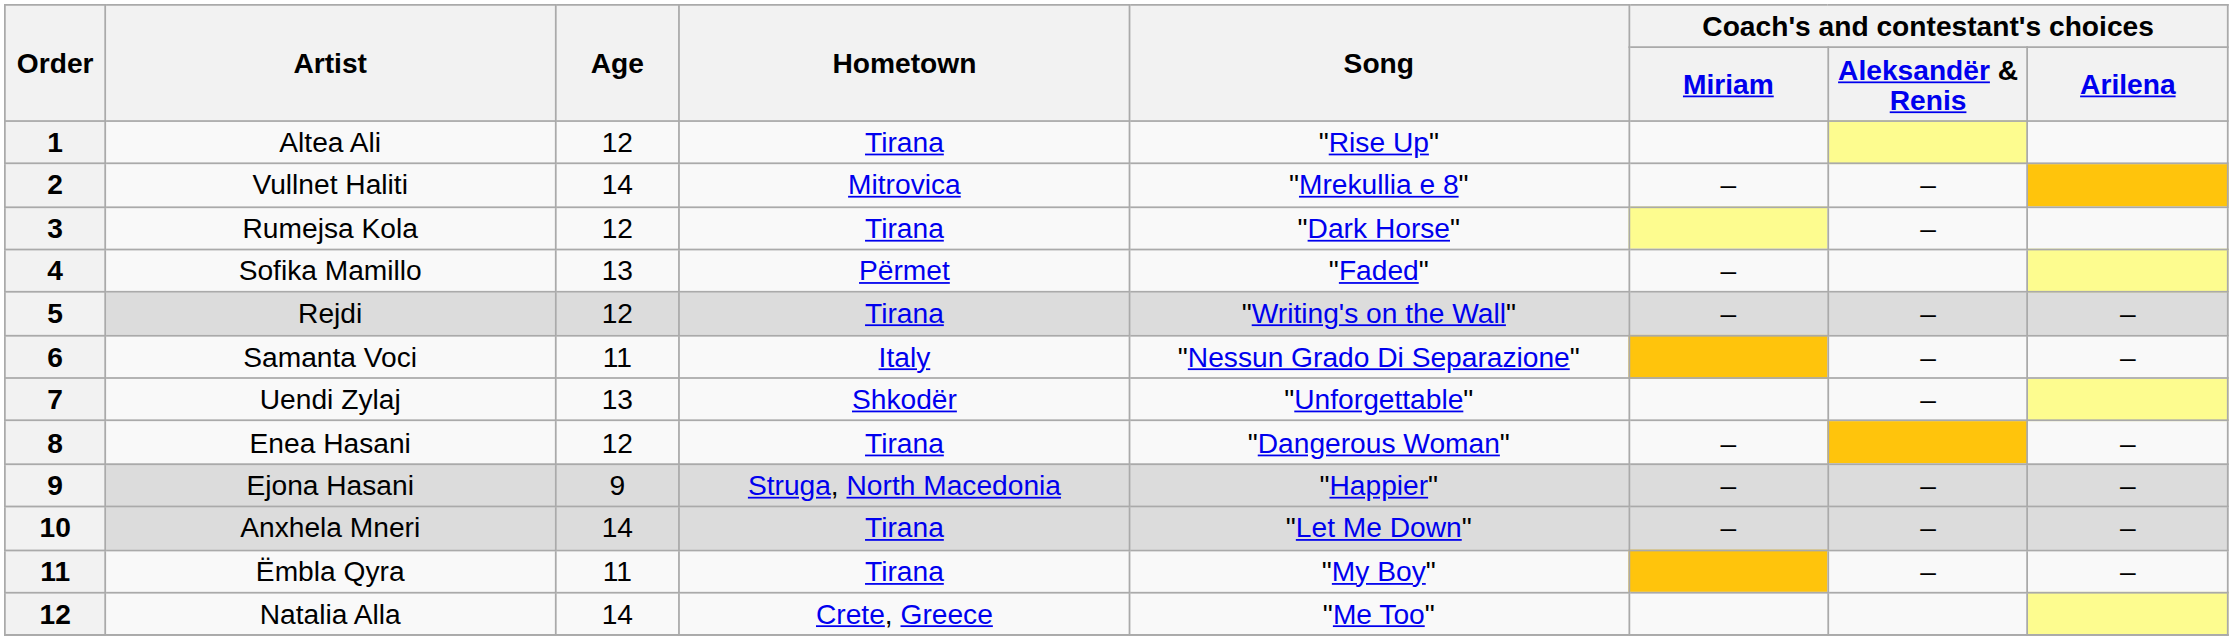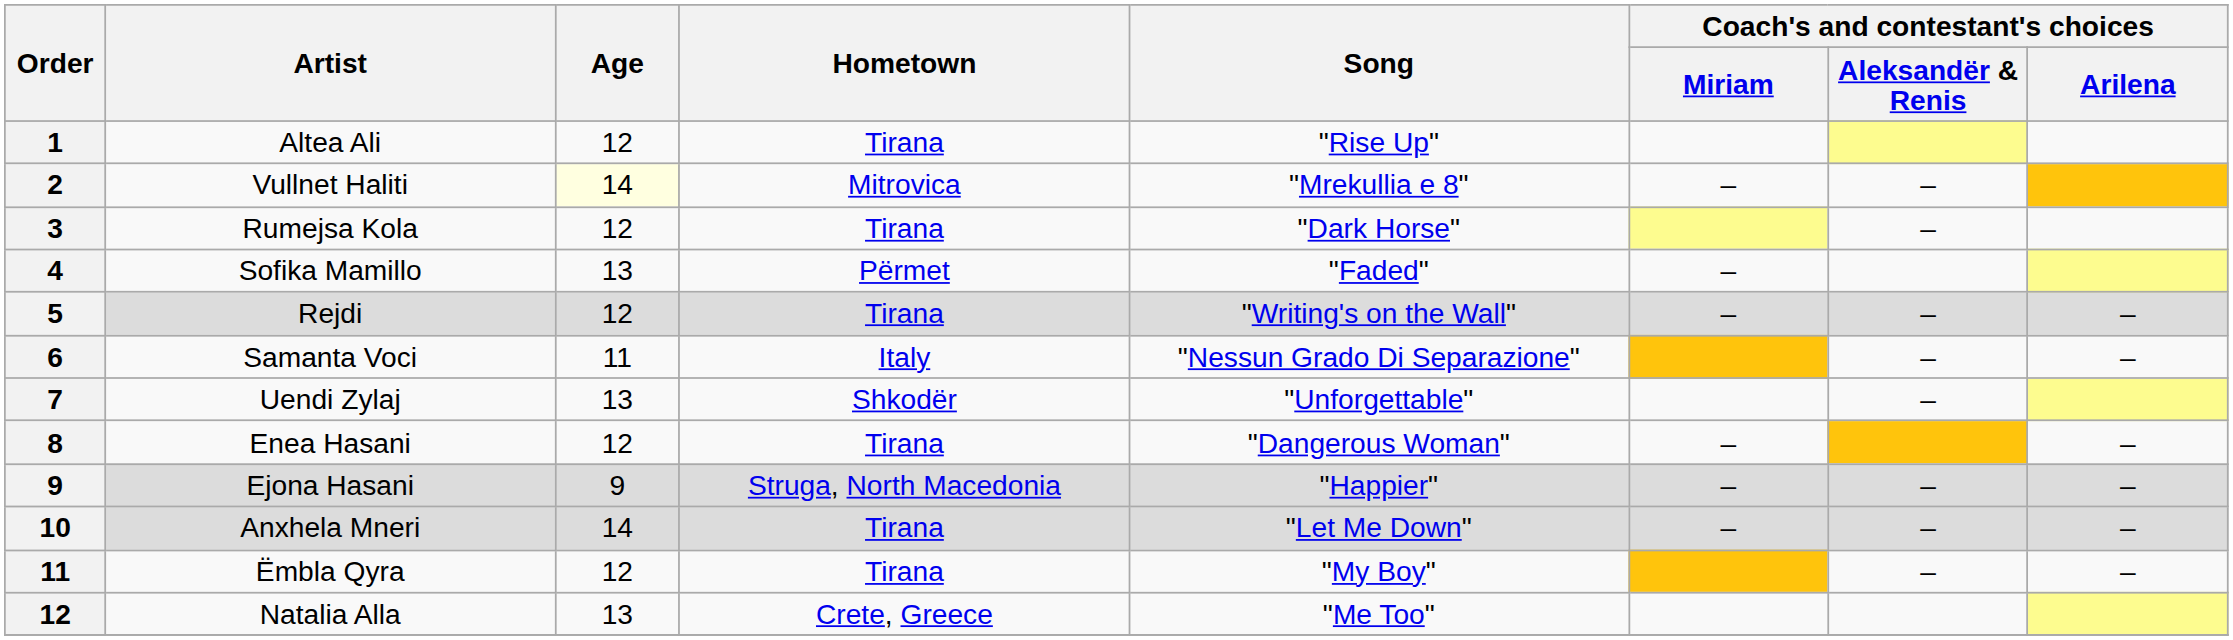 <table class="wikitable" style="text-align:center; line-height:17px; width:100%;">
 <tr>
 <th scope="col" rowspan=2 width="04%">Order</th>
 <th scope="col" rowspan=2 width="18%">Artist</th>
 <th scope="col" rowspan=2 width="05%">Age</th>
 <th scope="col" rowspan=2 width="18%">Hometown</th>
 <th scope="col" rowspan=2 width="20%">Song</th>
 <th scope="col" colspan=3 width="24%">Coach's and contestant's choices</th>
 </tr>
 <tr>
 <th width="08%"><a href='#'>Miriam</a></th>
 <th width="08%"><a href='#'>Aleksandër</a> & <a href='#'>Renis</a></th>
 <th width="08%"><a href='#'>Arilena</a></th>
 </tr>
 <tr>
 <th>1</th>
 <td>Altea Ali</td>
 <td>12</td>
 <td><a href='#'>Tirana</a></td>
 <td>"<a href='#'>Rise Up</a>"</td>
 <td><strong></strong></td>
 <td style="background: #fdfc8f;"><strong></strong></td>
 <td><strong></strong></td>
 </tr>
 <tr>
 <th>2</th>
 <td>Vullnet Haliti</td>
-<td>14</td>
+<td style="background: lightyellow;">14</td>
 <td><a href='#'>Mitrovica</a></td>
 <td>"<a href='#'>Mrekullia e 8</a>"</td>
 <td>–</td>
 <td>–</td>
 <td style="background: #ffc40c;"><strong></strong></td>
 </tr>
 <tr>
 <th>3</th>
 <td>Rumejsa Kola</td>
 <td>12</td>
 <td><a href='#'>Tirana</a></td>
 <td>"<a href='#'>Dark Horse</a>"</td>
 <td style="background: #fdfc8f;"><strong></strong></td>
 <td>–</td>
 <td><strong></strong></td>
 </tr>
 <tr>
 <th>4</th>
 <td>Sofika Mamillo</td>
 <td>13</td>
 <td><a href='#'>Përmet</a></td>
 <td>"<a href='#'>Faded</a>"</td>
 <td>–</td>
 <td><strong></strong></td>
 <td style="background: #fdfc8f;"><strong></strong></td>
 </tr>
 <tr style="background: #dcdcdc;" |>
 <th>5</th>
 <td>Rejdi</td>
 <td>12</td>
 <td><a href='#'>Tirana</a></td>
 <td>"<a href='#'>Writing's on the Wall</a>"</td>
 <td>–</td>
 <td>–</td>
 <td>–</td>
 </tr>
 <tr>
 <th>6</th>
 <td>Samanta Voci</td>
 <td>11</td>
 <td><a href='#'>Italy</a></td>
 <td>"<a href='#'>Nessun Grado Di Separazione</a>"</td>
 <td style="background: #ffc40c;"><strong></strong></td>
 <td>–</td>
 <td>–</td>
 </tr>
 <tr>
 <th>7</th>
 <td>Uendi Zylaj</td>
 <td>13</td>
 <td><a href='#'>Shkodër</a></td>
 <td>"<a href='#'>Unforgettable</a>"</td>
 <td><strong></strong></td>
 <td>–</td>
 <td style="background: #fdfc8f;"><strong></strong></td>
 </tr>
 <tr>
 <th>8</th>
 <td>Enea Hasani</td>
 <td>12</td>
 <td><a href='#'>Tirana</a></td>
 <td>"<a href='#'>Dangerous Woman</a>"</td>
 <td>–</td>
 <td style="background: #ffc40c;"><strong></strong></td>
 <td>–</td>
 </tr>
 <tr style="background: #dcdcdc;" |>
 <th>9</th>
 <td>Ejona Hasani</td>
 <td>9</td>
 <td><a href='#'>Struga</a>, <a href='#'>North Macedonia</a></td>
 <td>"<a href='#'>Happier</a>"</td>
 <td>–</td>
 <td>–</td>
 <td>–</td>
 </tr>
 <tr style="background: #dcdcdc;" |>
 <th>10</th>
 <td>Anxhela Mneri</td>
 <td>14</td>
 <td><a href='#'>Tirana</a></td>
 <td>"<a href='#'>Let Me Down</a>"</td>
 <td>–</td>
 <td>–</td>
 <td>–</td>
 </tr>
 <tr>
 <th>11</th>
 <td>Ëmbla Qyra</td>
-<td>11</td>
+<td>12</td>
 <td><a href='#'>Tirana</a></td>
 <td>"<a href='#'>My Boy</a>"</td>
 <td style="background: #ffc40c;"><strong></strong></td>
 <td>–</td>
 <td>–</td>
 </tr>
 <tr>
 <th>12</th>
 <td>Natalia Alla</td>
-<td>14</td>
+<td>13</td>
 <td><a href='#'>Crete</a>, <a href='#'>Greece</a></td>
 <td>"<a href='#'>Me Too</a>"</td>
 <td><strong></strong></td>
 <td><strong></strong></td>
 <td style="background: #fdfc8f;"><strong></strong></td>
 </tr>
 <tr>
 </tr>
 </table>
